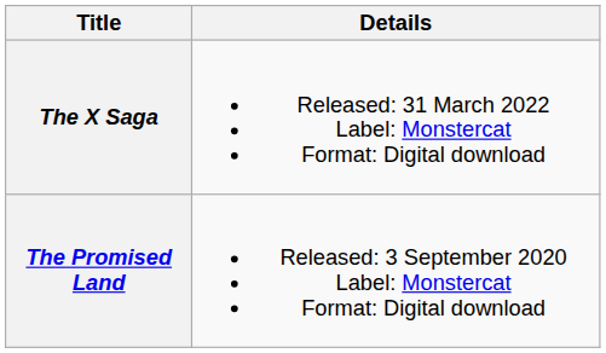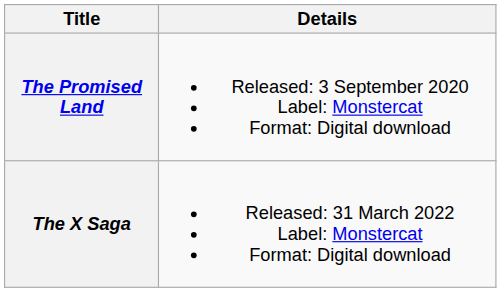 <table class="wikitable plainrowheaders" border="1" style="text-align:center;">
 <tr>
 <th scope="col" style="width:8em;">Title</th>
 <th scope="col" style="width:18em;">Details</th>
 </tr>
 <tr>
+<th scope="row"><em><a href='#'>The Promised Land</a></em></th>
+<td><br><ul><li>Released: 3 September 2020</li><li>Label: <a href='#'>Monstercat</a></li><li>Format: Digital download</li></ul></td>
+</tr>
+<tr>
 <th scope="row"><em>The X Saga</em></th>
 <td><br><ul><li>Released: 31 March 2022</li><li>Label: <a href='#'>Monstercat</a></li><li>Format: Digital download</li></ul></td>
 </tr>
-<tr>
-<th scope="row"><em><a href='#'>The Promised Land</a></em></th>
-<td><br><ul><li>Released: 3 September 2020</li><li>Label: <a href='#'>Monstercat</a></li><li>Format: Digital download</li></ul></td>
-</tr>
 </table>
